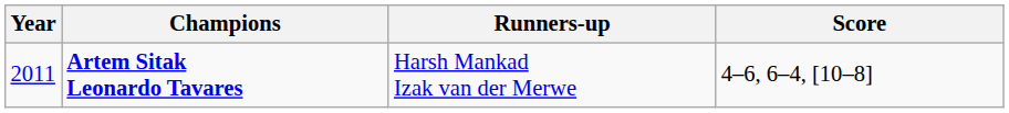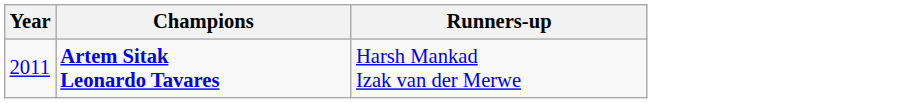 <table class="wikitable" style="font-size:90%">
 <tr>
 <th>Year</th>
 <th width="200">Champions</th>
 <th width="200">Runners-up</th>
-<th width="175">Score</th>
 </tr>
 <tr>
 <td><a href='#'>2011</a></td>
 <td> <strong><a href='#'>Artem Sitak</a></strong><br> <strong><a href='#'>Leonardo Tavares</a></strong></td>
 <td> <a href='#'>Harsh Mankad</a><br> <a href='#'>Izak van der Merwe</a></td>
-<td>4–6, 6–4, [10–8]</td>
 </tr>
 </table>
